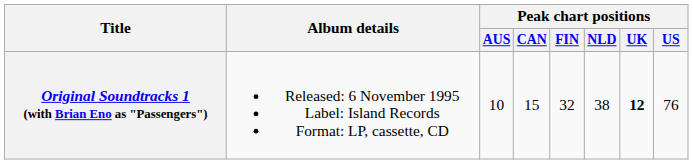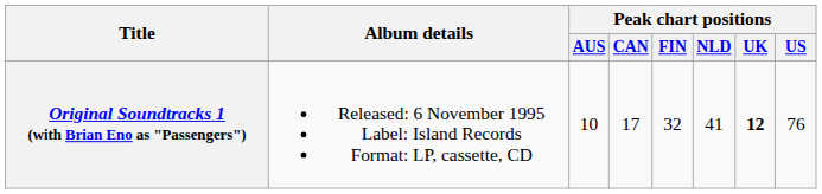 <table class="wikitable plainrowheaders" style="text-align:center;">
 <tr>
 <th scope="col" rowspan="2" style="width:14em;">Title</th>
 <th scope="col" rowspan="2" style="width:16em;">Album details</th>
 <th scope="col" colspan="6">Peak chart positions</th>
 </tr>
 <tr>
 <th scope="col" style="width:2em;font-size:90%;"><a href='#'>AUS</a><br></th>
 <th scope="col" style="width:2em;font-size:90%;"><a href='#'>CAN</a><br></th>
 <th scope="col" style="width:2em;font-size:90%;"><a href='#'>FIN</a><br></th>
 <th scope="col" style="width:2em;font-size:90%;"><a href='#'>NLD</a><br></th>
 <th scope="col" style="width:2em;font-size:90%;"><a href='#'>UK</a><br></th>
 <th scope="col" style="width:2em;font-size:90%;"><a href='#'>US</a><br></th>
 </tr>
 <tr>
 <th scope="row"><em><a href='#'>Original Soundtracks 1</a></em><br><small>(with <a href='#'>Brian Eno</a> as "Passengers")</small></th>
 <td><br><ul><li>Released: 6 November 1995</li><li>Label: Island Records</li><li>Format: LP, cassette, CD</li></ul></td>
 <td>10</td>
-<td>15</td>
+<td>17</td>
 <td>32</td>
-<td>38</td>
+<td>41</td>
 <td><strong>12</strong></td>
 <td>76</td>
 </tr>
 </table>
